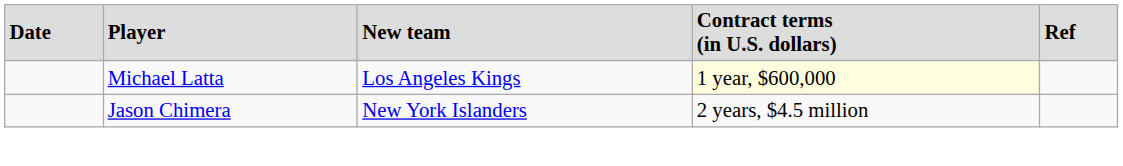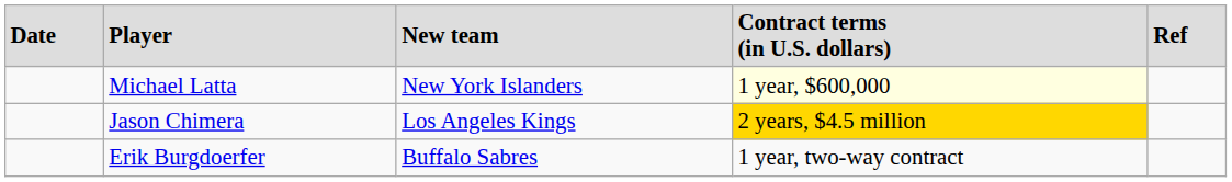 <table class="wikitable" width=97%>
 <tr style="background:#ddd;">
 <td><strong>Date</strong></td>
 <td><strong>Player</strong></td>
 <td><strong>New team</strong></td>
 <td><strong>Contract terms</strong><br><strong>(in U.S. dollars)</strong></td>
 <td><strong>Ref</strong></td>
 </tr>
 <tr>
 <td></td>
 <td><a href='#'>Michael Latta</a></td>
-<td><a href='#'>Los Angeles Kings</a></td>
+<td><a href='#'>New York Islanders</a></td>
 <td style="background: lightyellow;">1 year, $600,000</td>
 <td></td>
 </tr>
 <tr>
 <td></td>
 <td><a href='#'>Jason Chimera</a></td>
-<td><a href='#'>New York Islanders</a></td>
-<td>2 years, $4.5 million</td>
+<td><a href='#'>Los Angeles Kings</a></td>
+<td style="background: gold;">2 years, $4.5 million</td>
+<td></td>
+</tr>
+<tr>
+<td></td>
+<td><a href='#'>Erik Burgdoerfer</a></td>
+<td><a href='#'>Buffalo Sabres</a></td>
+<td>1 year, two-way contract</td>
 <td></td>
 </tr>
 </table>
